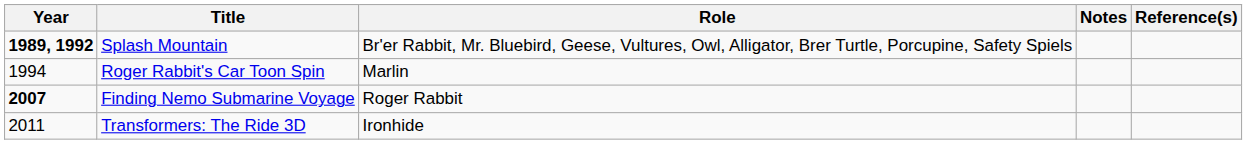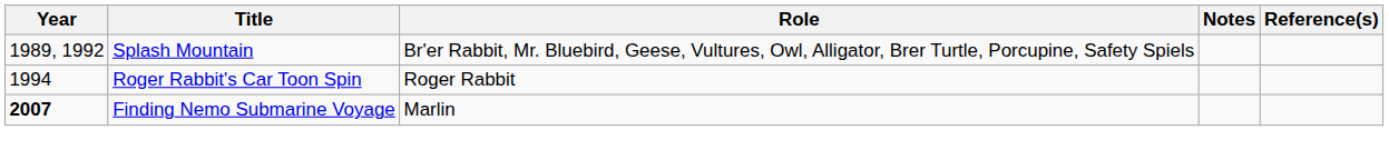 <table class="wikitable">
 <tr>
 <th>Year</th>
 <th>Title</th>
 <th>Role</th>
 <th>Notes</th>
 <th>Reference(s)</th>
 </tr>
 <tr>
-<td><strong>1989, 1992</strong></td>
+<td>1989, 1992</td>
 <td><a href='#'>Splash Mountain</a></td>
 <td>Br'er Rabbit, Mr. Bluebird, Geese, Vultures, Owl, Alligator, Brer Turtle, Porcupine, Safety Spiels</td>
 <td></td>
 <td></td>
 </tr>
 <tr>
 <td>1994</td>
 <td><a href='#'>Roger Rabbit's Car Toon Spin</a></td>
-<td>Marlin</td>
+<td>Roger Rabbit</td>
 <td></td>
 <td></td>
 </tr>
 <tr>
 <td><strong>2007</strong></td>
 <td><a href='#'>Finding Nemo Submarine Voyage</a></td>
-<td>Roger Rabbit</td>
-<td></td>
-<td></td>
-</tr>
-<tr>
-<td>2011</td>
-<td><a href='#'>Transformers: The Ride 3D</a></td>
-<td>Ironhide</td>
+<td>Marlin</td>
 <td></td>
 <td></td>
 </tr>
 </table>
